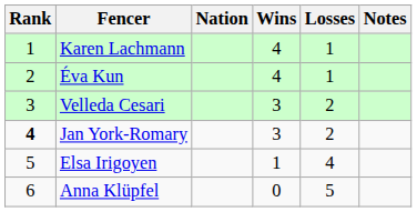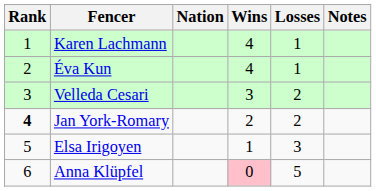 <table class="wikitable sortable" style="text-align: center;">
 <tr>
 <th>Rank</th>
 <th>Fencer</th>
 <th>Nation</th>
 <th>Wins</th>
 <th>Losses</th>
 <th>Notes</th>
 </tr>
 <tr style="background:#cfc;">
 <td>1</td>
 <td align=left><a href='#'>Karen Lachmann</a></td>
 <td align=left></td>
 <td>4</td>
 <td>1</td>
 <td></td>
 </tr>
 <tr style="background:#cfc;">
 <td>2</td>
 <td align=left><a href='#'>Éva Kun</a></td>
 <td align=left></td>
 <td>4</td>
 <td>1</td>
 <td></td>
 </tr>
 <tr style="background:#cfc;">
 <td>3</td>
 <td align=left><a href='#'>Velleda Cesari</a></td>
 <td align=left></td>
 <td>3</td>
 <td>2</td>
 <td></td>
 </tr>
 <tr>
 <td><strong>4</strong></td>
 <td align=left><a href='#'>Jan York-Romary</a></td>
 <td align=left></td>
-<td>3</td>
+<td>2</td>
 <td>2</td>
 <td></td>
 </tr>
 <tr>
 <td>5</td>
 <td align=left><a href='#'>Elsa Irigoyen</a></td>
 <td align=left></td>
 <td>1</td>
-<td>4</td>
+<td>3</td>
 <td></td>
 </tr>
 <tr>
 <td>6</td>
 <td align=left><a href='#'>Anna Klüpfel</a></td>
 <td align=left></td>
-<td>0</td>
+<td style="background: pink;">0</td>
 <td>5</td>
 <td></td>
 </tr>
 </table>
